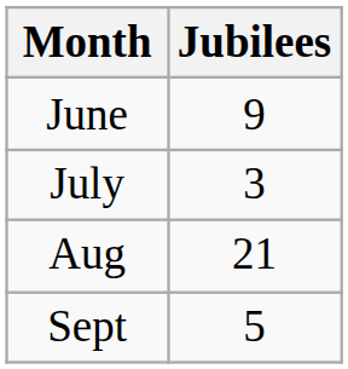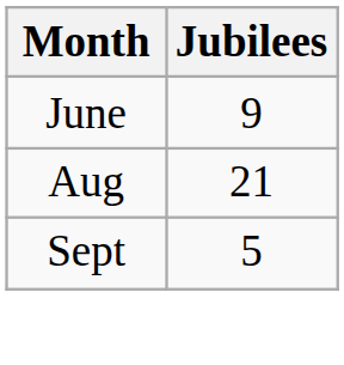 <table class="wikitable" "width:300px; style="float:right;"  cellpadding="9">
 <tr>
 <th style="width:50px;">Month</th>
 <th style="width:50px;">Jubilees</th>
 </tr>
 <tr style="text-align:center;">
 <td>June</td>
 <td style="text-align:center;">9</td>
 </tr>
 <tr style="text-align:center;">
-<td>July</td>
-<td style="text-align:center;">3</td>
-</tr>
-<tr style="text-align:center;">
 <td>Aug</td>
 <td style="text-align:center;">21</td>
 </tr>
 <tr style="text-align:center;">
 <td>Sept</td>
 <td style="text-align:center;">5</td>
 </tr>
 </table>
